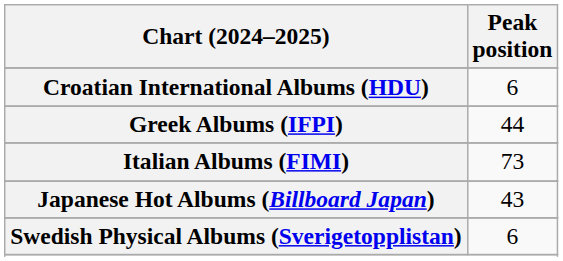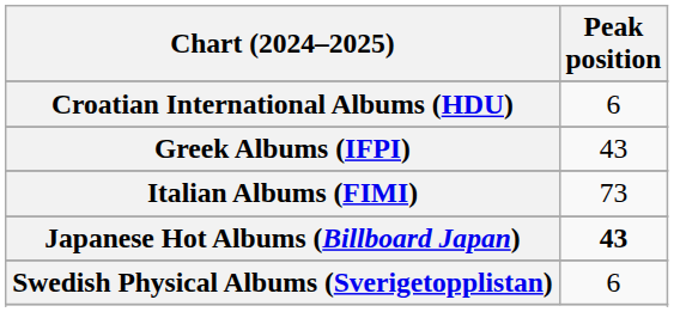 <table class="wikitable sortable plainrowheaders" style="text-align:center">
 <tr>
 <th scope="col">Chart (2024–2025)</th>
 <th scope="col">Peak<br>position</th>
 </tr>
 <tr>
 </tr>
 <tr>
 </tr>
 <tr>
 </tr>
 <tr>
 <th scope="row">Croatian International Albums (<a href='#'>HDU</a>)</th>
 <td>6</td>
 </tr>
 <tr>
 </tr>
 <tr>
 </tr>
 <tr>
 <th scope="row">Greek Albums (<a href='#'>IFPI</a>)</th>
-<td>44</td>
+<td>43</td>
 </tr>
 <tr>
 </tr>
 <tr>
 <th scope="row">Italian Albums (<a href='#'>FIMI</a>)</th>
 <td>73</td>
 </tr>
 <tr>
 </tr>
 <tr>
 <th scope="row">Japanese Hot Albums (<em><a href='#'>Billboard Japan</a></em>)</th>
-<td>43</td>
+<td><strong>43</strong></td>
 </tr>
 <tr>
 </tr>
 <tr>
 </tr>
 <tr>
 <th scope="row">Swedish Physical Albums (<a href='#'>Sverigetopplistan</a>)</th>
 <td>6</td>
 </tr>
 <tr>
 </tr>
 <tr>
 </tr>
 </table>
